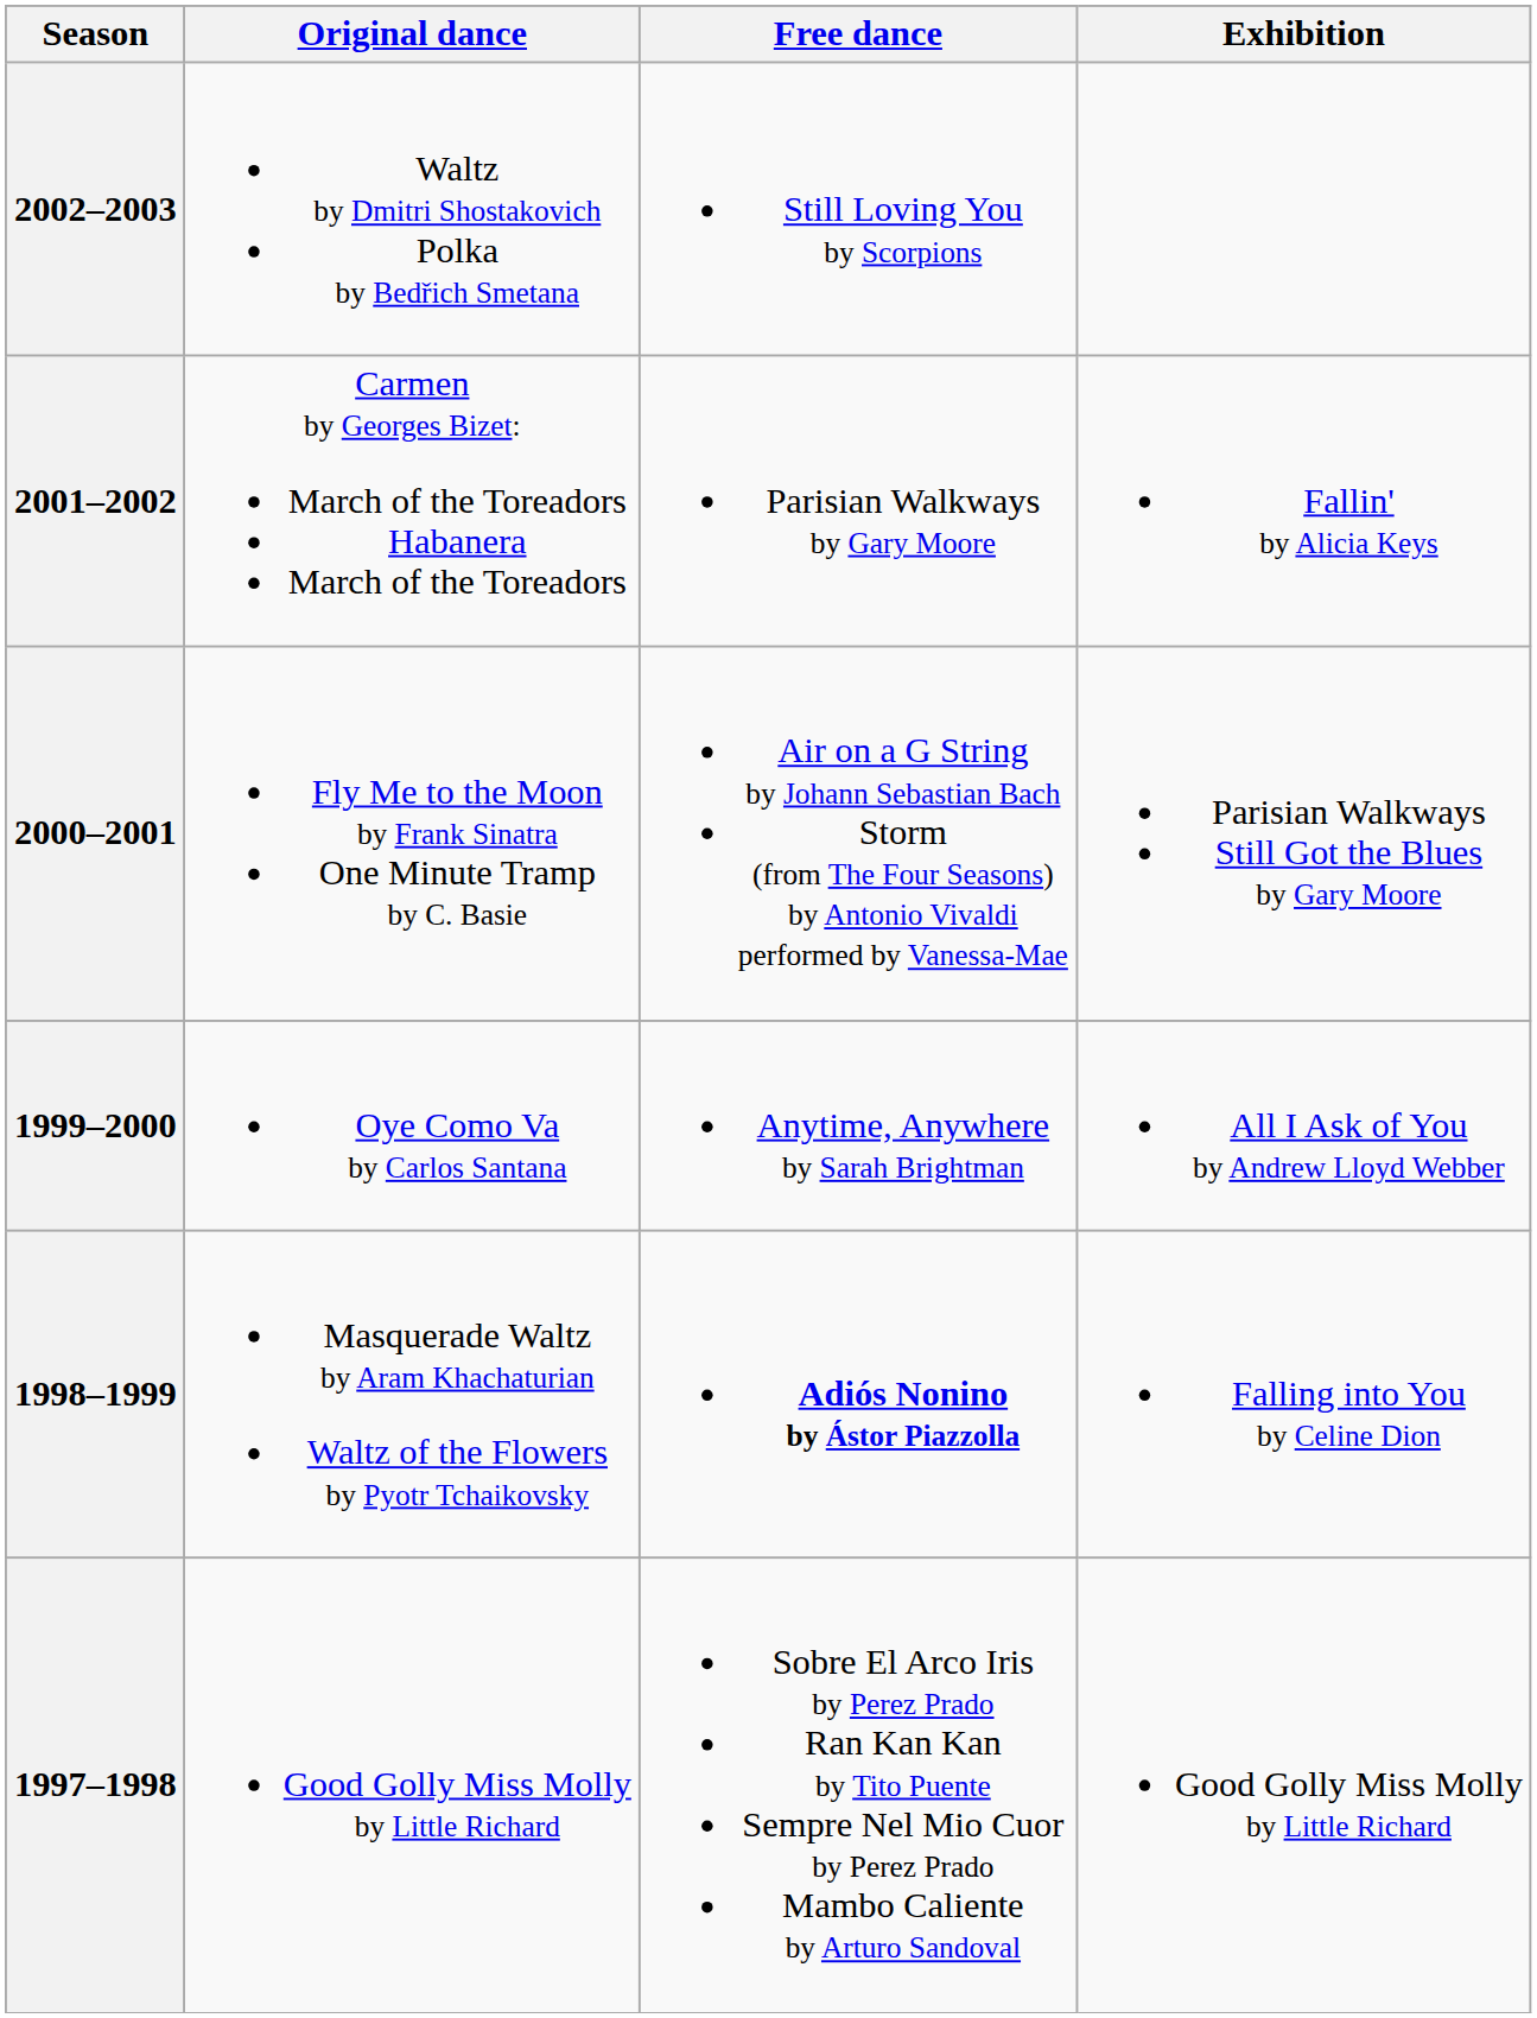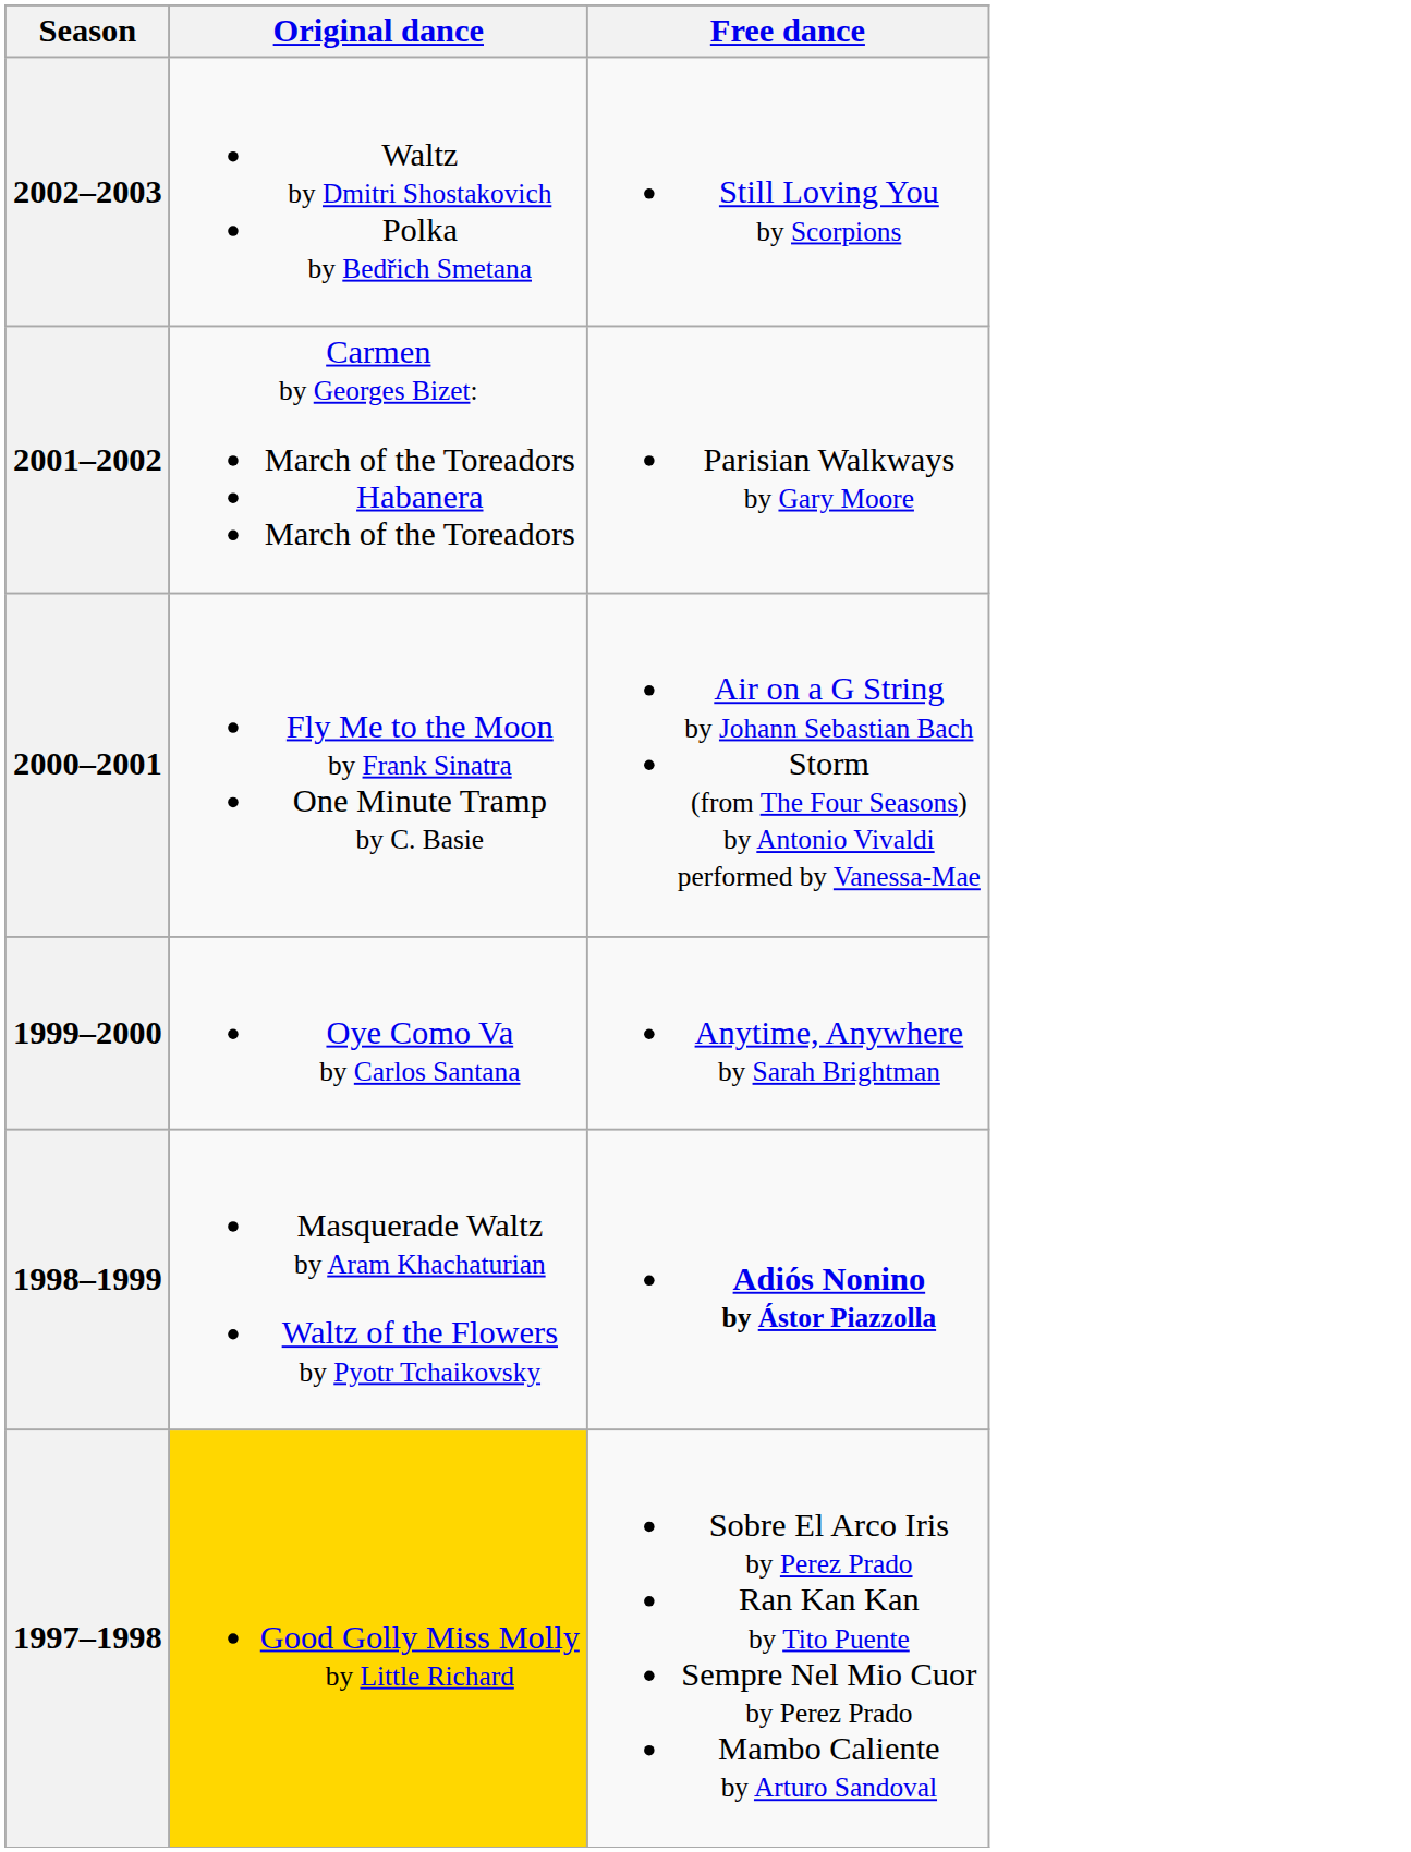 <table class="wikitable" style="text-align:center">
 <tr>
 <th>Season</th>
 <th><a href='#'>Original dance</a></th>
 <th><a href='#'>Free dance</a></th>
-<th>Exhibition</th>
 </tr>
 <tr>
 <th>2002–2003 <br></th>
 <td><br><ul><li>Waltz <br><small> by <a href='#'>Dmitri Shostakovich</a> </small></li><li>Polka <br><small> by <a href='#'>Bedřich Smetana</a> </small></li></ul></td>
 <td><br><ul><li><a href='#'>Still Loving You</a> <br><small> by <a href='#'>Scorpions</a> </small></li></ul></td>
-<td></td>
 </tr>
 <tr>
 <th>2001–2002 <br></th>
 <td><a href='#'>Carmen</a> <br><small> by <a href='#'>Georges Bizet</a>: </small><br><ul><li>March of the Toreadors</li><li><a href='#'>Habanera</a></li><li>March of the Toreadors</li></ul></td>
 <td><br><ul><li>Parisian Walkways <br><small> by <a href='#'>Gary Moore</a> </small></li></ul></td>
-<td><br><ul><li><a href='#'>Fallin'</a> <br><small> by <a href='#'>Alicia Keys</a> </small></li></ul></td>
 </tr>
 <tr>
 <th>2000–2001 <br></th>
 <td><br><ul><li><a href='#'>Fly Me to the Moon</a> <br><small> by <a href='#'>Frank Sinatra</a> </small></li><li>One Minute Tramp <br><small> by C. Basie </small></li></ul></td>
 <td><br><ul><li><a href='#'>Air on a G String</a> <br><small> by <a href='#'>Johann Sebastian Bach</a> </small></li><li>Storm <br><small> (from <a href='#'>The Four Seasons</a>) <br> by <a href='#'>Antonio Vivaldi</a> <br> performed by <a href='#'>Vanessa-Mae</a> </small></li></ul></td>
-<td><br><ul><li>Parisian Walkways</li><li><a href='#'>Still Got the Blues</a> <br><small> by <a href='#'>Gary Moore</a> </small></li></ul></td>
 </tr>
 <tr>
 <th>1999–2000</th>
 <td><br><ul><li><a href='#'>Oye Como Va</a> <br><small> by <a href='#'>Carlos Santana</a> </small></li></ul></td>
 <td><br><ul><li><a href='#'>Anytime, Anywhere</a> <br><small> by <a href='#'>Sarah Brightman</a> </small></li></ul></td>
-<td><br><ul><li><a href='#'>All I Ask of You</a> <br><small> by <a href='#'>Andrew Lloyd Webber</a> </small></li></ul></td>
 </tr>
 <tr>
 <th>1998–1999 <br></th>
 <td><br><ul><li>Masquerade Waltz <br><small> by <a href='#'>Aram Khachaturian</a> </small></li></ul><ul><li><a href='#'>Waltz of the Flowers</a> <br><small> by <a href='#'>Pyotr Tchaikovsky</a> </small></li></ul></td>
 <td><strong><br><ul><li><a href='#'>Adiós Nonino</a> <br><small> by <a href='#'>Ástor Piazzolla</a> </small></li></ul></strong></td>
-<td><br><ul><li><a href='#'>Falling into You</a> <br><small> by <a href='#'>Celine Dion</a> </small></li></ul></td>
 </tr>
 <tr>
 <th>1997–1998</th>
-<td><br><ul><li><a href='#'>Good Golly Miss Molly</a> <br><small> by <a href='#'>Little Richard</a> </small></li></ul></td>
+<td style="background: gold;"><br><ul><li><a href='#'>Good Golly Miss Molly</a> <br><small> by <a href='#'>Little Richard</a> </small></li></ul></td>
 <td><br><ul><li>Sobre El Arco Iris <br><small> by <a href='#'>Perez Prado</a> </small></li><li>Ran Kan Kan <br><small> by <a href='#'>Tito Puente</a> </small></li><li>Sempre Nel Mio Cuor <br><small> by Perez Prado </small></li><li>Mambo Caliente <br><small> by <a href='#'>Arturo Sandoval</a> </small></li></ul></td>
-<td><br><ul><li>Good Golly Miss Molly <br><small> by <a href='#'>Little Richard</a> </small></li></ul></td>
 </tr>
 </table>
